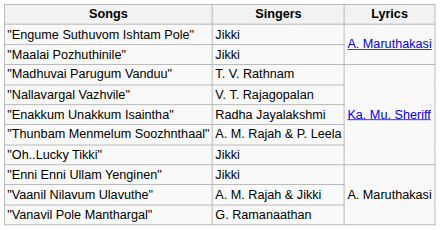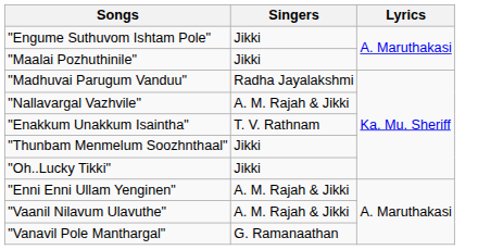 <table class="wikitable">
 <tr>
 <th>Songs</th>
 <th>Singers</th>
 <th>Lyrics</th>
 </tr>
 <tr>
 <td>"Engume Suthuvom Ishtam Pole"</td>
 <td>Jikki</td>
 <td rowspan="2"><a href='#'>A. Maruthakasi</a></td>
 </tr>
 <tr>
 <td>"Maalai Pozhuthinile"</td>
 <td>Jikki</td>
 </tr>
 <tr>
 <td>"Madhuvai Parugum Vanduu"</td>
-<td>T. V. Rathnam</td>
+<td>Radha Jayalakshmi</td>
 <td rowspan="5"><a href='#'>Ka. Mu. Sheriff</a></td>
 </tr>
 <tr>
 <td>"Nallavargal Vazhvile"</td>
-<td>V. T. Rajagopalan</td>
+<td>A. M. Rajah &  Jikki</td>
 </tr>
 <tr>
 <td>"Enakkum Unakkum Isaintha"</td>
-<td>Radha Jayalakshmi</td>
+<td>T. V. Rathnam</td>
 </tr>
 <tr>
 <td>"Thunbam Menmelum Soozhnthaal"</td>
-<td>A. M. Rajah & P. Leela</td>
+<td>Jikki</td>
 </tr>
 <tr>
 <td>"Oh..Lucky Tikki"</td>
 <td>Jikki</td>
 </tr>
 <tr>
 <td>"Enni Enni Ullam Yenginen"</td>
-<td>Jikki</td>
+<td>A. M. Rajah &  Jikki</td>
 <td rowspan="3">A. Maruthakasi</td>
 </tr>
 <tr>
 <td>"Vaanil Nilavum Ulavuthe"</td>
 <td>A. M. Rajah &  Jikki</td>
 </tr>
 <tr>
 <td>"Vanavil Pole Manthargal"</td>
 <td>G. Ramanaathan</td>
 </tr>
 </table>
